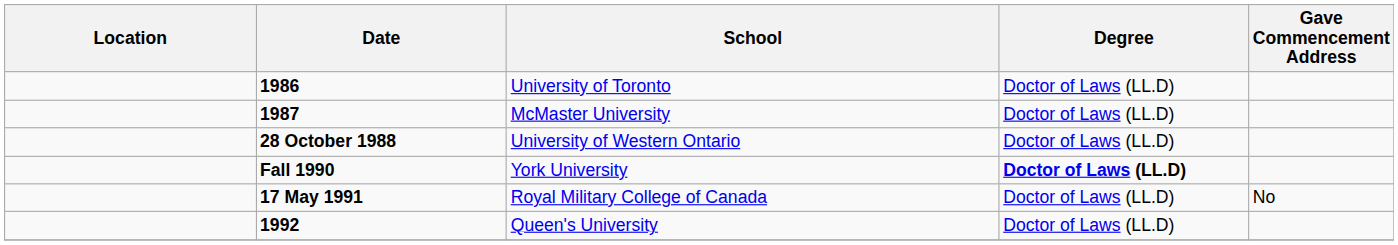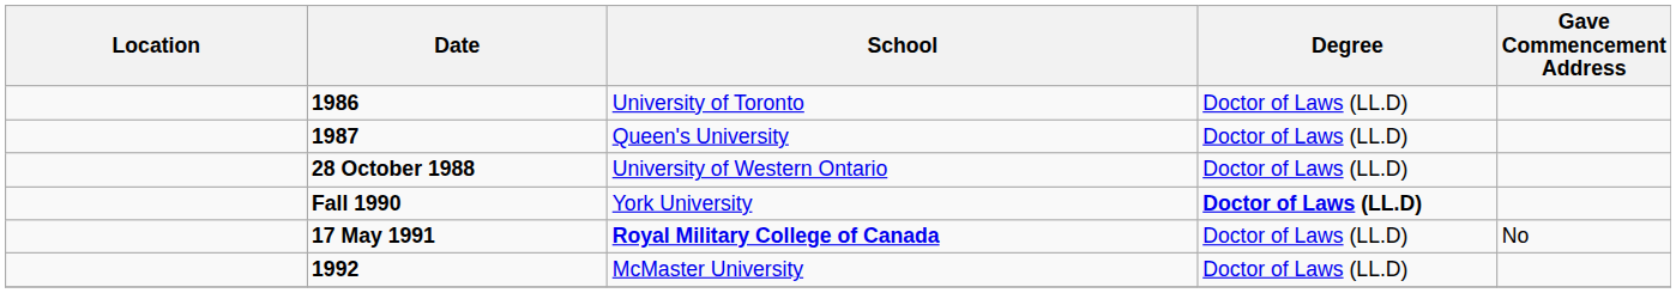 <table class="wikitable" style="width:100%;">
 <tr>
 <th style="width:20%;">Location</th>
 <th style="width:20%;">Date</th>
 <th style="width:40%;">School</th>
 <th style="width:20%;">Degree</th>
 <th style="width:20%;">Gave Commencement Address</th>
 </tr>
 <tr>
 <td></td>
 <td><strong>1986</strong></td>
 <td><a href='#'>University of Toronto</a></td>
 <td><a href='#'>Doctor of Laws</a> (LL.D) </td>
 <td></td>
 </tr>
 <tr>
 <td></td>
 <td><strong>1987</strong></td>
-<td><a href='#'>McMaster University</a></td>
+<td><a href='#'>Queen's University</a></td>
 <td><a href='#'>Doctor of Laws</a> (LL.D) </td>
 <td></td>
 </tr>
 <tr>
 <td></td>
 <td><strong>28 October 1988</strong></td>
 <td><a href='#'>University of Western Ontario</a></td>
 <td><a href='#'>Doctor of Laws</a> (LL.D) </td>
 <td></td>
 </tr>
 <tr>
 <td></td>
 <td><strong>Fall 1990</strong></td>
 <td><a href='#'>York University</a></td>
 <td><strong><a href='#'>Doctor of Laws</a> (LL.D) </strong></td>
 <td></td>
 </tr>
 <tr>
 <td></td>
 <td><strong>17 May 1991</strong></td>
-<td><a href='#'>Royal Military College of Canada</a></td>
+<td><strong><a href='#'>Royal Military College of Canada</a></strong></td>
 <td><a href='#'>Doctor of Laws</a> (LL.D) </td>
 <td>No</td>
 </tr>
 <tr>
 <td></td>
 <td><strong>1992</strong></td>
-<td><a href='#'>Queen's University</a></td>
+<td><a href='#'>McMaster University</a></td>
 <td><a href='#'>Doctor of Laws</a> (LL.D) </td>
 <td></td>
 </tr>
 <tr>
 </tr>
 </table>
